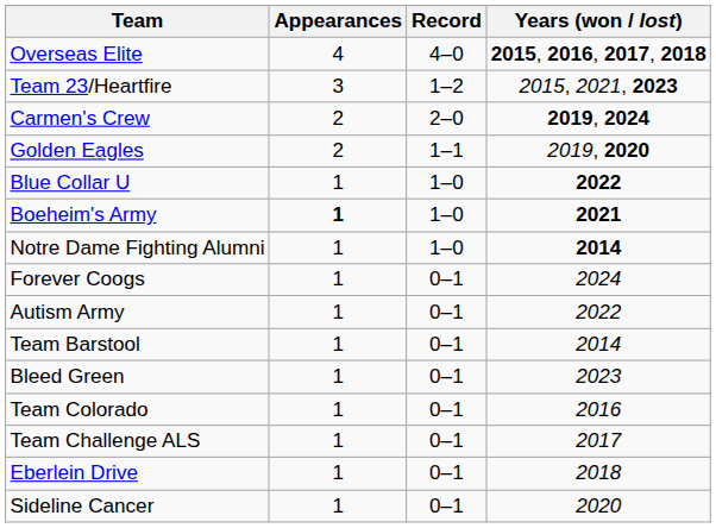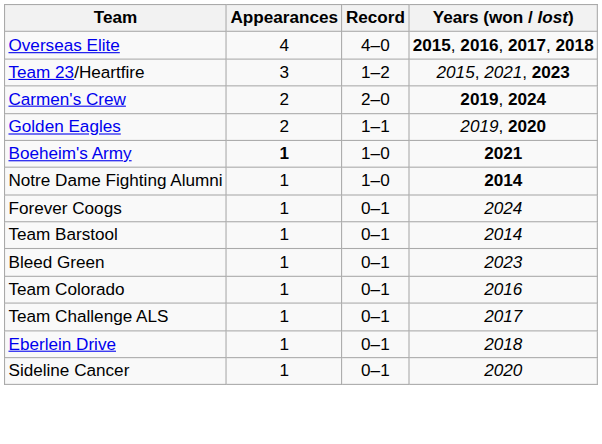 <table class="wikitable sortable" style="text-align:center;">
 <tr>
 <th scope="col">Team</th>
 <th scope="col">Appearances</th>
 <th scope="col">Record</th>
 <th scope="col">Years (<strong>won</strong> / <em>lost</em>)</th>
 </tr>
 <tr>
 <td scope="row" align=left><a href='#'>Overseas Elite</a></td>
 <td>4</td>
 <td>4–0</td>
 <td><strong>2015</strong>, <strong>2016</strong>, <strong>2017</strong>, <strong>2018</strong></td>
 </tr>
 <tr>
 <td scope="row" align=left><a href='#'>Team 23</a>/Heartfire</td>
 <td>3</td>
 <td>1–2</td>
 <td><em>2015</em>, <em>2021</em>, <strong>2023</strong></td>
 </tr>
 <tr>
 <td scope="row" align=left><a href='#'>Carmen's Crew</a></td>
 <td>2</td>
 <td>2–0</td>
 <td><strong>2019</strong>, <strong>2024</strong></td>
 </tr>
 <tr>
 <td scope="row" align=left><a href='#'>Golden Eagles</a></td>
 <td>2</td>
 <td>1–1</td>
 <td><em>2019</em>, <strong>2020</strong></td>
 </tr>
 <tr>
-<td scope="row" align=left><a href='#'>Blue Collar U</a></td>
-<td>1</td>
-<td>1–0</td>
-<td><strong>2022</strong></td>
-</tr>
-<tr>
 <td scope="row" align=left><a href='#'>Boeheim's Army</a></td>
 <td><strong>1</strong></td>
 <td>1–0</td>
 <td><strong>2021</strong></td>
 </tr>
 <tr>
 <td scope="row" align=left>Notre Dame Fighting Alumni</td>
 <td>1</td>
 <td>1–0</td>
 <td><strong>2014</strong></td>
 </tr>
 <tr>
 <td scope="row" align=left>Forever Coogs</td>
 <td>1</td>
 <td>0–1</td>
 <td><em>2024</em></td>
-</tr>
-<tr>
-<td scope="row" align=left>Autism Army</td>
-<td>1</td>
-<td>0–1</td>
-<td><em>2022</em></td>
 </tr>
 <tr>
 <td scope="row" align=left>Team Barstool</td>
 <td>1</td>
 <td>0–1</td>
 <td><em>2014</em></td>
 </tr>
 <tr>
 <td scope="row" align=left>Bleed Green</td>
 <td>1</td>
 <td>0–1</td>
 <td><em>2023</em></td>
 </tr>
 <tr>
 <td scope="row" align=left>Team Colorado</td>
 <td>1</td>
 <td>0–1</td>
 <td><em>2016</em></td>
 </tr>
 <tr>
 <td scope="row" align=left>Team Challenge ALS</td>
 <td>1</td>
 <td>0–1</td>
 <td><em>2017</em></td>
 </tr>
 <tr>
 <td scope="row" align=left><a href='#'>Eberlein Drive</a></td>
 <td>1</td>
 <td>0–1</td>
 <td><em>2018</em></td>
 </tr>
 <tr>
 <td scope="row" align=left>Sideline Cancer</td>
 <td>1</td>
 <td>0–1</td>
 <td><em>2020</em></td>
 </tr>
 </table>
